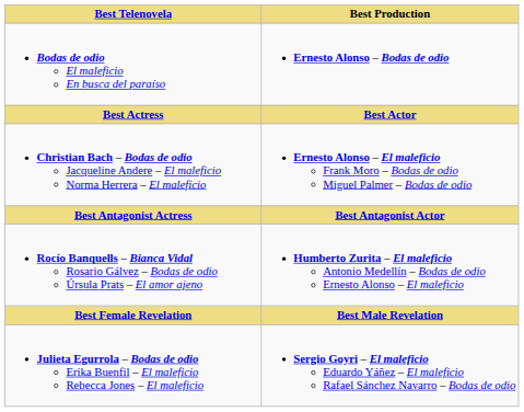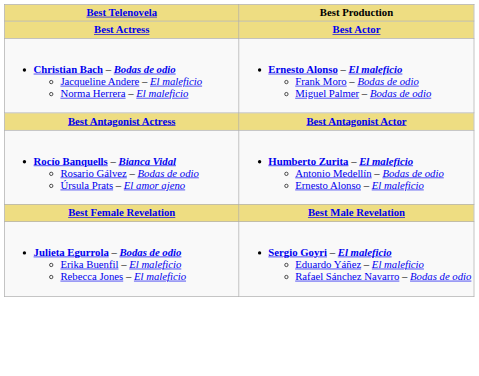 <table class="wikitable">
 <tr>
 <th style="background:#EEDD82; width:50%"><a href='#'>Best Telenovela</a></th>
 <th style="background:#EEDD82; width:50%">Best Production</th>
-</tr>
-<tr>
-<td valign="top"><br><ul><li><strong><em><a href='#'>Bodas de odio</a></em></strong><ul><li><em><a href='#'>El maleficio</a></em></li><li><em><a href='#'>En busca del paraíso</a></em></li></ul></li></ul></td>
-<td valign="top"><br><ul><li><strong><a href='#'>Ernesto Alonso</a></strong> – <strong><em><a href='#'>Bodas de odio</a></em></strong></li></ul></td>
 </tr>
 <tr>
 <th style="background:#EEDD82; width:50%"><a href='#'>Best Actress</a></th>
 <th style="background:#EEDD82; width:50%"><a href='#'>Best Actor</a></th>
 </tr>
 <tr>
 <td valign="top"><br><ul><li><strong><a href='#'>Christian Bach</a></strong> – <strong><em><a href='#'>Bodas de odio</a></em></strong><ul><li><a href='#'>Jacqueline Andere</a> – <em><a href='#'>El maleficio</a></em></li><li><a href='#'>Norma Herrera</a> – <em><a href='#'>El maleficio</a></em></li></ul></li></ul></td>
 <td valign="top"><br><ul><li><strong><a href='#'>Ernesto Alonso</a></strong> – <strong><em><a href='#'>El maleficio</a></em></strong><ul><li><a href='#'>Frank Moro</a> – <em><a href='#'>Bodas de odio</a></em></li><li><a href='#'>Miguel Palmer</a> – <em><a href='#'>Bodas de odio</a></em></li></ul></li></ul></td>
 </tr>
 <tr>
 <th style="background:#EEDD82; width:50%"><a href='#'>Best Antagonist Actress</a></th>
 <th style="background:#EEDD82; width:50%"><a href='#'>Best Antagonist Actor</a></th>
 </tr>
 <tr>
 <td valign="top"><br><ul><li><strong><a href='#'>Rocío Banquells</a></strong> – <strong><em><a href='#'>Bianca Vidal</a></em></strong><ul><li><a href='#'>Rosario Gálvez</a>  – <em><a href='#'>Bodas de odio</a></em></li><li><a href='#'>Úrsula Prats</a> – <em><a href='#'>El amor ajeno</a></em></li></ul></li></ul></td>
 <td valign="top"><br><ul><li><strong><a href='#'>Humberto Zurita</a></strong> – <strong><em><a href='#'>El maleficio</a></em></strong><ul><li><a href='#'>Antonio Medellín</a> – <em><a href='#'>Bodas de odio</a></em></li><li><a href='#'>Ernesto Alonso</a> – <em><a href='#'>El maleficio</a></em></li></ul></li></ul></td>
 </tr>
 <tr>
 <th style="background:#EEDD82; width:50%"><a href='#'>Best Female Revelation</a></th>
 <th style="background:#EEDD82; width:50%"><a href='#'>Best Male Revelation</a></th>
 </tr>
 <tr>
 <td valign="top"><br><ul><li><strong><a href='#'>Julieta Egurrola</a></strong> – <strong><em><a href='#'>Bodas de odio</a></em></strong><ul><li><a href='#'>Erika Buenfil</a> – <em><a href='#'>El maleficio</a></em></li><li><a href='#'>Rebecca Jones</a> – <em><a href='#'>El maleficio</a></em></li></ul></li></ul></td>
 <td valign="top"><br><ul><li><strong><a href='#'>Sergio Goyri</a></strong> – <strong><em><a href='#'>El maleficio</a></em></strong><ul><li><a href='#'>Eduardo Yáñez</a> – <em><a href='#'>El maleficio</a></em></li><li><a href='#'>Rafael Sánchez Navarro</a> – <em><a href='#'>Bodas de odio</a></em></li></ul></li></ul></td>
 </tr>
 </table>
